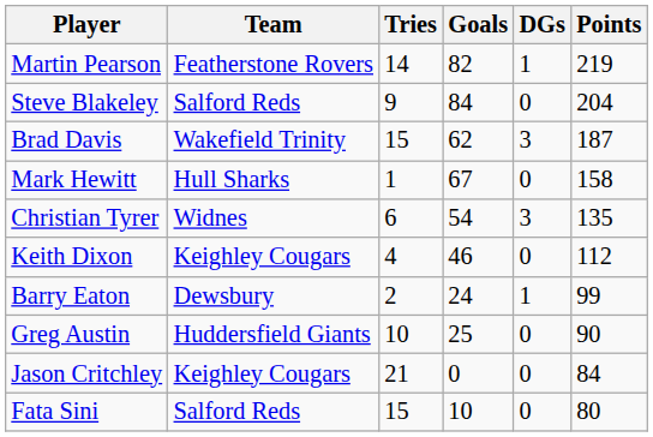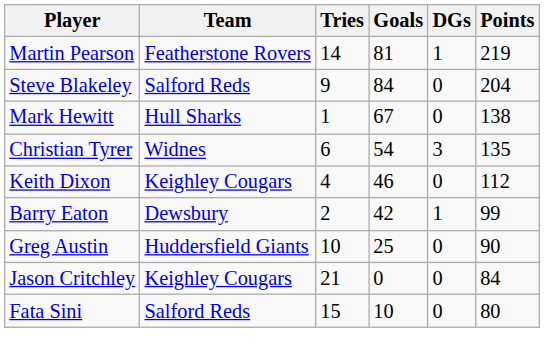 <table class="wikitable" style="text-align:centre;">
 <tr>
 <th>Player</th>
 <th>Team</th>
 <th>Tries</th>
 <th>Goals</th>
 <th>DGs</th>
 <th>Points</th>
 </tr>
 <tr>
 <td><a href='#'>Martin Pearson</a></td>
 <td><a href='#'>Featherstone Rovers</a></td>
 <td>14</td>
-<td>82</td>
+<td>81</td>
 <td>1</td>
 <td>219</td>
 </tr>
 <tr>
 <td><a href='#'>Steve Blakeley</a></td>
 <td><a href='#'>Salford Reds</a></td>
 <td>9</td>
 <td>84</td>
 <td>0</td>
 <td>204</td>
 </tr>
 <tr>
-<td><a href='#'>Brad Davis</a></td>
-<td><a href='#'>Wakefield Trinity</a></td>
-<td>15</td>
-<td>62</td>
-<td>3</td>
-<td>187</td>
-</tr>
-<tr>
 <td><a href='#'>Mark Hewitt</a></td>
 <td><a href='#'>Hull Sharks</a></td>
 <td>1</td>
 <td>67</td>
 <td>0</td>
-<td>158</td>
+<td>138</td>
 </tr>
 <tr>
 <td><a href='#'>Christian Tyrer</a></td>
 <td><a href='#'>Widnes</a></td>
 <td>6</td>
 <td>54</td>
 <td>3</td>
 <td>135</td>
 </tr>
 <tr>
 <td><a href='#'>Keith Dixon</a></td>
 <td><a href='#'>Keighley Cougars</a></td>
 <td>4</td>
 <td>46</td>
 <td>0</td>
 <td>112</td>
 </tr>
 <tr>
 <td><a href='#'>Barry Eaton</a></td>
 <td><a href='#'>Dewsbury</a></td>
 <td>2</td>
-<td>24</td>
+<td>42</td>
 <td>1</td>
 <td>99</td>
 </tr>
 <tr>
 <td><a href='#'>Greg Austin</a></td>
 <td><a href='#'>Huddersfield Giants</a></td>
 <td>10</td>
 <td>25</td>
 <td>0</td>
 <td>90</td>
 </tr>
 <tr>
 <td><a href='#'>Jason Critchley</a></td>
 <td><a href='#'>Keighley Cougars</a></td>
 <td>21</td>
 <td>0</td>
 <td>0</td>
 <td>84</td>
 </tr>
 <tr>
 <td><a href='#'>Fata Sini</a></td>
 <td><a href='#'>Salford Reds</a></td>
 <td>15</td>
 <td>10</td>
 <td>0</td>
 <td>80</td>
 </tr>
 </table>
